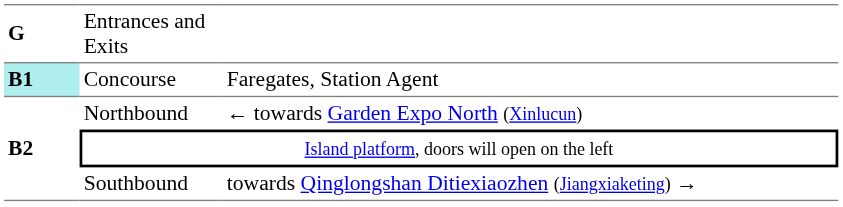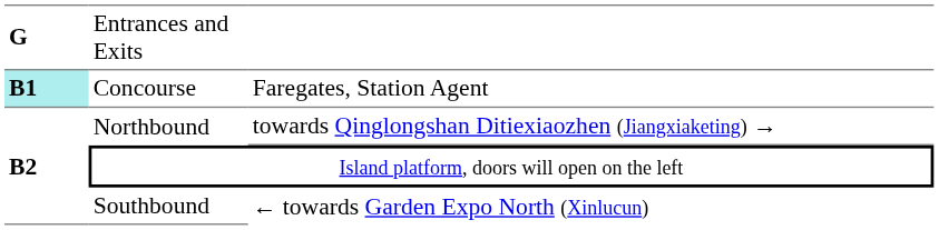 <table table border=0 cellspacing=0 cellpadding=3>
 <tr>
 <td style="border-top:solid 1px gray;border-bottom:solid 0px gray;" width=50><strong>G</strong></td>
 <td style="border-top:solid 1px gray;border-bottom:solid 0px gray;" width=100>Entrances and Exits</td>
 <td style="border-top:solid 1px gray;border-bottom:solid 0px gray;" width=450></td>
 </tr>
 <tr>
 <td style="background: paleturquoise; border-top:solid 1px gray;border-bottom:solid 1px gray;" width=50><strong>B1</strong></td>
 <td style="border-top:solid 1px gray;border-bottom:solid 1px gray;" width=100>Concourse</td>
 <td style="border-top:solid 1px gray;border-bottom:solid 1px gray;" width=450>Faregates, Station Agent</td>
 </tr>
 <tr>
 <td style="border-bottom:solid 1px gray;" rowspan=3><strong>B2</strong></td>
 <td>Northbound</td>
-<td>←  towards <a href='#'>Garden Expo North</a> <small>(<a href='#'>Xinlucun</a>)</small></td>
+<td style="border-bottom:solid 1px gray;"> towards <a href='#'>Qinglongshan Ditiexiaozhen</a> <small>(<a href='#'>Jiangxiaketing</a>)</small> →</td>
 </tr>
 <tr>
 <td style="border-right:solid 2px black;border-left:solid 2px black;border-top:solid 2px black;border-bottom:solid 2px black;text-align:center;" colspan=2><small><a href='#'>Island platform</a>, doors will open on the left</small></td>
 </tr>
 <tr>
 <td style="border-bottom:solid 1px gray;">Southbound</td>
-<td style="border-bottom:solid 1px gray;"> towards <a href='#'>Qinglongshan Ditiexiaozhen</a> <small>(<a href='#'>Jiangxiaketing</a>)</small> →</td>
+<td>←  towards <a href='#'>Garden Expo North</a> <small>(<a href='#'>Xinlucun</a>)</small></td>
 </tr>
 </table>
